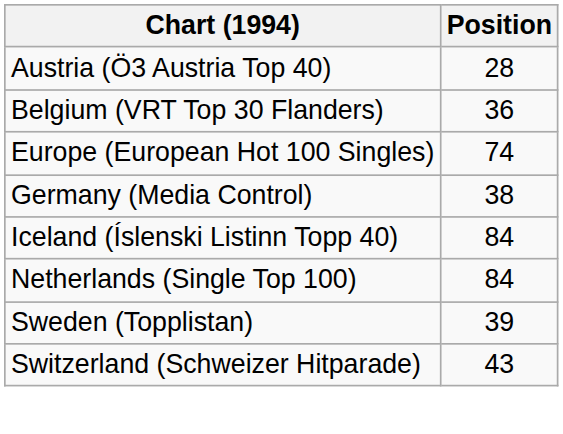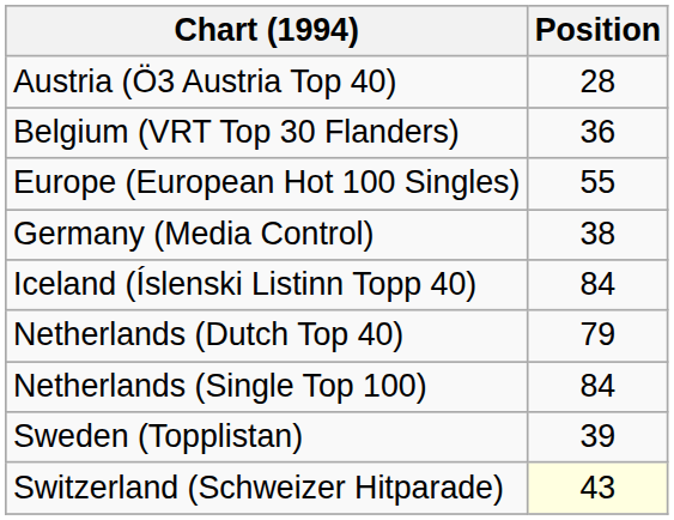 <table class="wikitable sortable">
 <tr>
 <th>Chart (1994)</th>
 <th>Position</th>
 </tr>
 <tr>
 <td>Austria (Ö3 Austria Top 40)</td>
 <td align="center">28</td>
 </tr>
 <tr>
 <td>Belgium (VRT Top 30 Flanders)</td>
 <td align="center">36</td>
 </tr>
 <tr>
 <td>Europe (European Hot 100 Singles)</td>
-<td align="center">74</td>
+<td align="center">55</td>
 </tr>
 <tr>
 <td>Germany (Media Control)</td>
 <td align="center">38</td>
 </tr>
 <tr>
 <td>Iceland (Íslenski Listinn Topp 40)</td>
 <td align="center">84</td>
+</tr>
+<tr>
+<td>Netherlands (Dutch Top 40)</td>
+<td align="center">79</td>
 </tr>
 <tr>
 <td>Netherlands (Single Top 100)</td>
 <td align="center">84</td>
 </tr>
 <tr>
 <td>Sweden (Topplistan)</td>
 <td align="center">39</td>
 </tr>
 <tr>
 <td>Switzerland (Schweizer Hitparade) </td>
-<td align="center">43</td>
+<td align="center" style="background: lightyellow;">43</td>
 </tr>
 </table>
